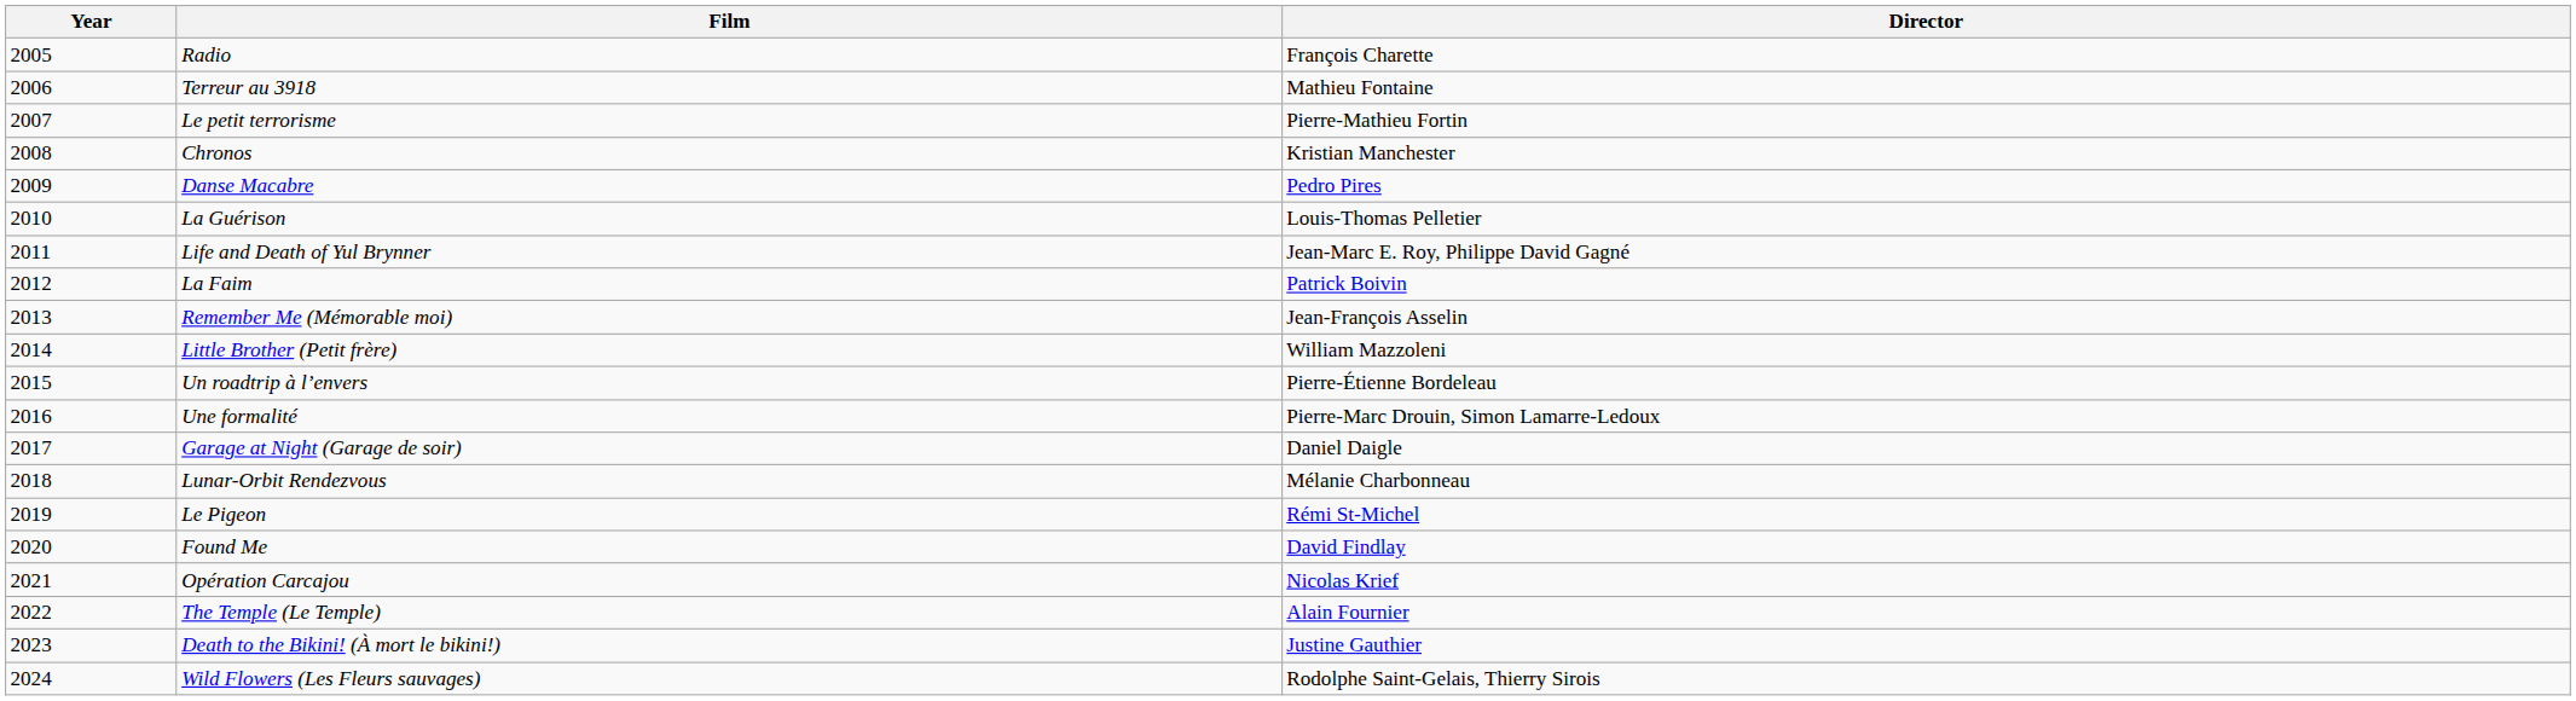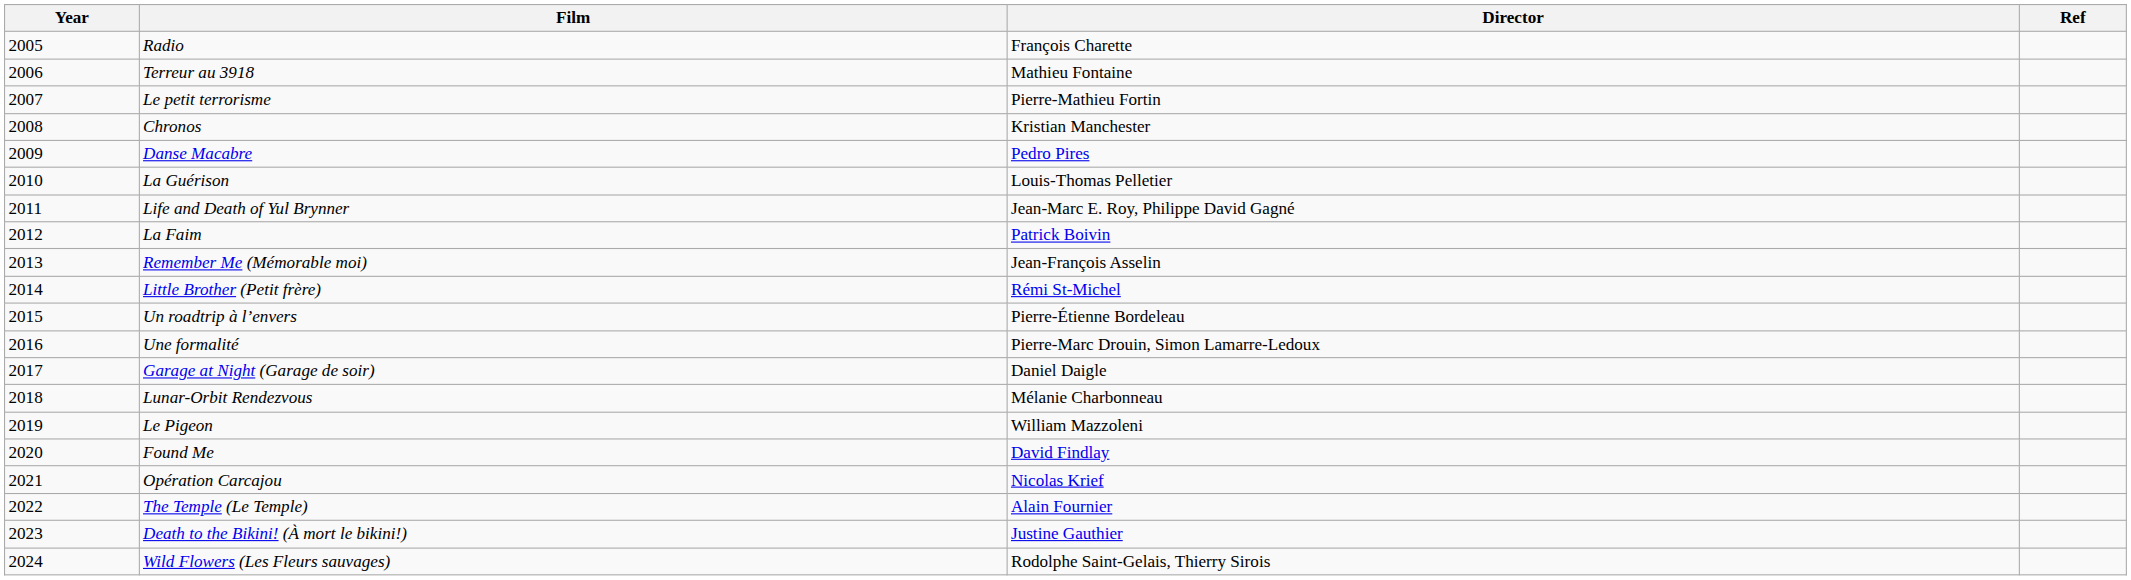 <table class="wikitable sortable"  width=100%>
 <tr>
 <th>Year</th>
 <th>Film</th>
 <th>Director</th>
+<th>Ref</th>
 </tr>
 <tr>
 <td>2005</td>
 <td><em>Radio</em></td>
 <td>François Charette</td>
+<td></td>
 </tr>
 <tr>
 <td>2006</td>
 <td><em>Terreur au 3918</em></td>
 <td>Mathieu Fontaine</td>
+<td></td>
 </tr>
 <tr>
 <td>2007</td>
 <td><em>Le petit terrorisme</em></td>
 <td>Pierre-Mathieu Fortin</td>
+<td></td>
 </tr>
 <tr>
 <td>2008</td>
 <td><em>Chronos</em></td>
 <td>Kristian Manchester</td>
+<td></td>
 </tr>
 <tr>
 <td>2009</td>
 <td><em><a href='#'>Danse Macabre</a></em></td>
 <td><a href='#'>Pedro Pires</a></td>
+<td></td>
 </tr>
 <tr>
 <td>2010</td>
 <td><em>La Guérison</em></td>
 <td>Louis-Thomas Pelletier</td>
+<td></td>
 </tr>
 <tr>
 <td>2011</td>
 <td><em>Life and Death of Yul Brynner</em></td>
 <td>Jean-Marc E. Roy, Philippe David Gagné</td>
+<td></td>
 </tr>
 <tr>
 <td>2012</td>
 <td><em>La Faim</em></td>
 <td><a href='#'>Patrick Boivin</a></td>
+<td></td>
 </tr>
 <tr>
 <td>2013</td>
 <td><em><a href='#'>Remember Me</a> (Mémorable moi)</em></td>
 <td>Jean-François Asselin</td>
+<td></td>
 </tr>
 <tr>
 <td>2014</td>
 <td><em><a href='#'>Little Brother</a> (Petit frère)</em></td>
-<td>William Mazzoleni</td>
+<td><a href='#'>Rémi St-Michel</a></td>
+<td></td>
 </tr>
 <tr>
 <td>2015</td>
 <td><em>Un roadtrip à l’envers</em></td>
 <td>Pierre-Étienne Bordeleau</td>
+<td></td>
 </tr>
 <tr>
 <td>2016</td>
 <td><em>Une formalité</em></td>
 <td>Pierre-Marc Drouin, Simon Lamarre-Ledoux</td>
+<td></td>
 </tr>
 <tr>
 <td>2017</td>
 <td><em><a href='#'>Garage at Night</a> (Garage de soir)</em></td>
 <td>Daniel Daigle</td>
+<td></td>
 </tr>
 <tr>
 <td>2018</td>
 <td><em>Lunar-Orbit Rendezvous</em></td>
 <td>Mélanie Charbonneau</td>
+<td></td>
 </tr>
 <tr>
 <td>2019</td>
 <td><em>Le Pigeon</em></td>
-<td><a href='#'>Rémi St-Michel</a></td>
+<td>William Mazzoleni</td>
+<td></td>
 </tr>
 <tr>
 <td>2020</td>
 <td><em>Found Me</em></td>
 <td><a href='#'>David Findlay</a></td>
+<td></td>
 </tr>
 <tr>
 <td>2021</td>
 <td><em>Opération Carcajou</em></td>
 <td><a href='#'>Nicolas Krief</a></td>
+<td></td>
 </tr>
 <tr>
 <td>2022</td>
 <td><em><a href='#'>The Temple</a> (Le Temple)</em></td>
 <td><a href='#'>Alain Fournier</a></td>
+<td></td>
 </tr>
 <tr>
 <td>2023</td>
 <td><em><a href='#'>Death to the Bikini!</a> (À mort le bikini!)</em></td>
 <td><a href='#'>Justine Gauthier</a></td>
+<td></td>
 </tr>
 <tr>
 <td>2024</td>
 <td><em><a href='#'>Wild Flowers</a> (Les Fleurs sauvages)</em></td>
 <td>Rodolphe Saint-Gelais, Thierry Sirois</td>
+<td></td>
 </tr>
 </table>
